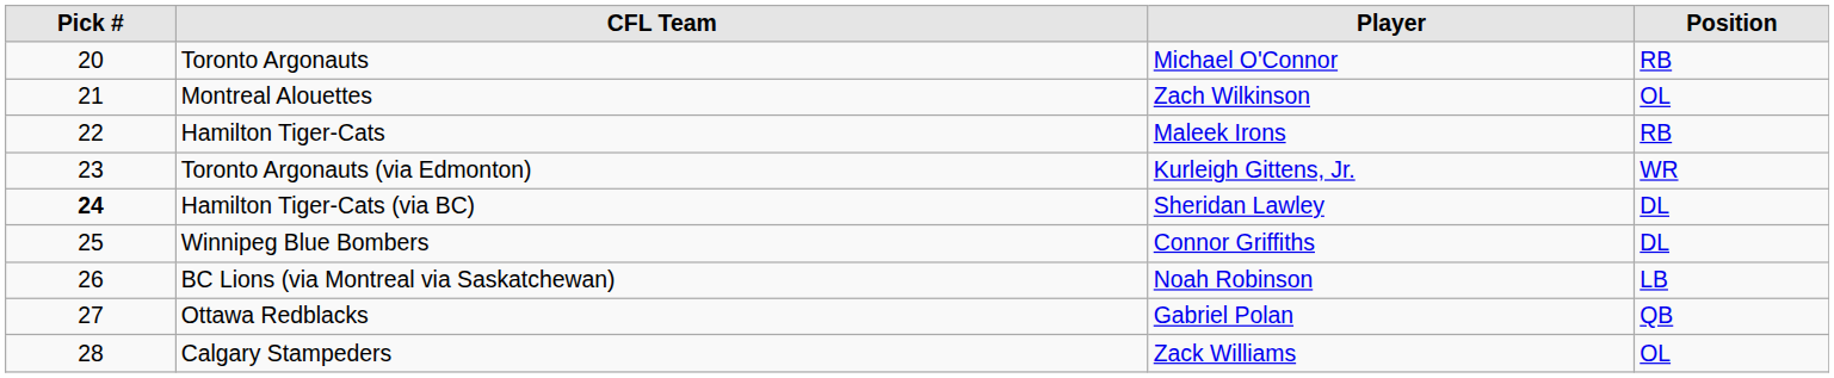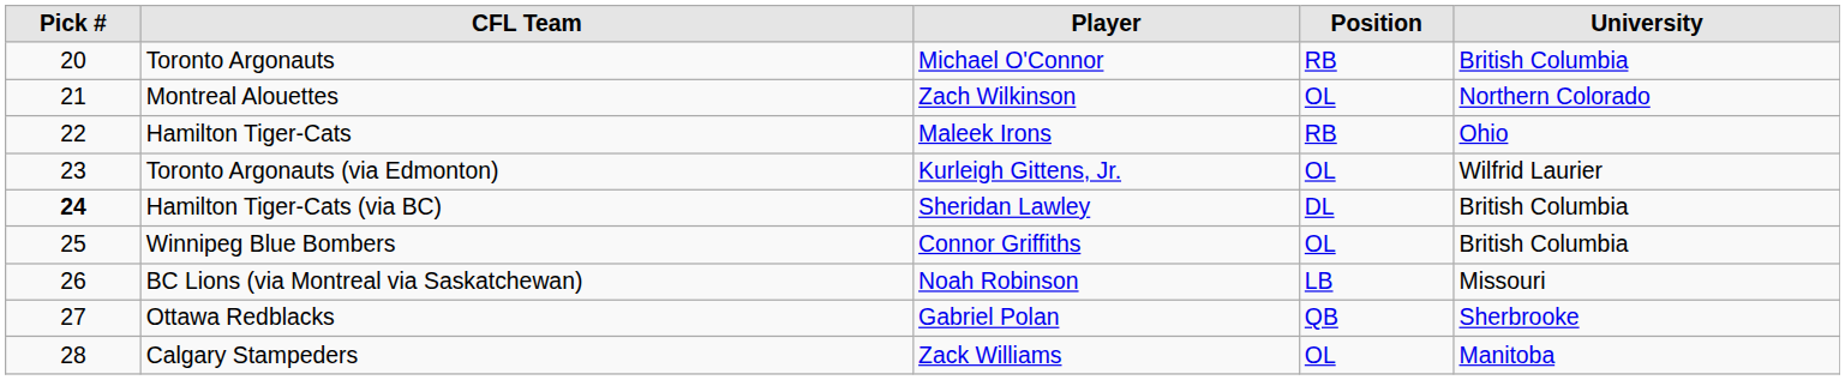 <table class="wikitable" style="width: 100%">
 <tr>
 <th style="background:#E5E5E5;" width=7%>Pick #</th>
 <th width=40% style="background:#E5E5E5;">CFL Team</th>
 <th width=20% style="background:#E5E5E5;">Player</th>
 <th width=8% style="background:#E5E5E5;">Position</th>
+<th width=20% style="background:#E5E5E5;">University</th>
 </tr>
 <tr>
 <td align=center>20</td>
 <td>Toronto Argonauts</td>
 <td><a href='#'>Michael O'Connor</a></td>
 <td><a href='#'>RB</a></td>
+<td><a href='#'>British Columbia</a></td>
 </tr>
 <tr>
 <td align=center>21</td>
 <td>Montreal Alouettes</td>
 <td><a href='#'>Zach Wilkinson</a></td>
 <td><a href='#'>OL</a></td>
+<td><a href='#'>Northern Colorado</a></td>
 </tr>
 <tr>
 <td align=center>22</td>
 <td>Hamilton Tiger-Cats</td>
 <td><a href='#'>Maleek Irons</a></td>
 <td><a href='#'>RB</a></td>
+<td><a href='#'>Ohio</a></td>
 </tr>
 <tr>
 <td align=center>23</td>
 <td>Toronto Argonauts (via Edmonton)</td>
 <td><a href='#'>Kurleigh Gittens, Jr.</a></td>
-<td><a href='#'>WR</a></td>
+<td><a href='#'>OL</a></td>
+<td>Wilfrid Laurier</td>
 </tr>
 <tr>
 <td align=center><strong>24</strong></td>
 <td>Hamilton Tiger-Cats (via BC)</td>
 <td><a href='#'>Sheridan Lawley</a></td>
 <td><a href='#'>DL</a></td>
+<td>British Columbia</td>
 </tr>
 <tr>
 <td align=center>25</td>
 <td>Winnipeg Blue Bombers</td>
 <td><a href='#'>Connor Griffiths</a></td>
-<td><a href='#'>DL</a></td>
+<td><a href='#'>OL</a></td>
+<td>British Columbia</td>
 </tr>
 <tr>
 <td align=center>26</td>
 <td>BC Lions (via Montreal via Saskatchewan)</td>
 <td><a href='#'>Noah Robinson</a></td>
 <td><a href='#'>LB</a></td>
+<td>Missouri</td>
 </tr>
 <tr>
 <td align=center>27</td>
 <td>Ottawa Redblacks</td>
 <td><a href='#'>Gabriel Polan</a></td>
 <td><a href='#'>QB</a></td>
+<td><a href='#'>Sherbrooke</a></td>
 </tr>
 <tr>
 <td align=center>28</td>
 <td>Calgary Stampeders</td>
 <td><a href='#'>Zack Williams</a></td>
 <td><a href='#'>OL</a></td>
+<td><a href='#'>Manitoba</a></td>
 </tr>
 </table>
